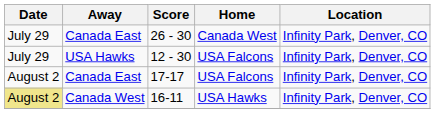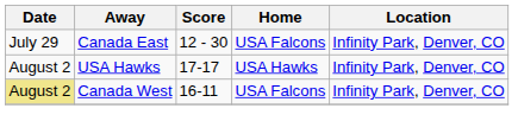 <table class="wikitable">
 <tr>
 <th><strong>Date</strong></th>
 <th><strong>Away</strong></th>
 <th><strong>Score</strong></th>
 <th><strong>Home</strong></th>
 <th><strong>Location</strong></th>
 </tr>
 <tr>
 <td>July 29</td>
 <td><a href='#'>Canada East</a></td>
-<td>26 - 30</td>
-<td><a href='#'>Canada West</a></td>
-<td><a href='#'>Infinity Park</a>, <a href='#'>Denver, CO</a></td>
-</tr>
-<tr>
-<td>July 29</td>
-<td><a href='#'>USA Hawks</a></td>
 <td>12 - 30</td>
 <td><a href='#'>USA Falcons</a></td>
 <td><a href='#'>Infinity Park</a>, <a href='#'>Denver, CO</a></td>
 </tr>
 <tr>
 <td>August 2</td>
-<td><a href='#'>Canada East</a></td>
+<td><a href='#'>USA Hawks</a></td>
 <td>17-17</td>
-<td><a href='#'>USA Falcons</a></td>
+<td><a href='#'>USA Hawks</a></td>
 <td><a href='#'>Infinity Park</a>, <a href='#'>Denver, CO</a></td>
 </tr>
 <tr>
 <td style="background: khaki;">August 2</td>
 <td><a href='#'>Canada West</a></td>
 <td>16-11</td>
-<td><a href='#'>USA Hawks</a></td>
+<td><a href='#'>USA Falcons</a></td>
 <td><a href='#'>Infinity Park</a>, <a href='#'>Denver, CO</a></td>
 </tr>
 <tr>
 </tr>
 </table>
